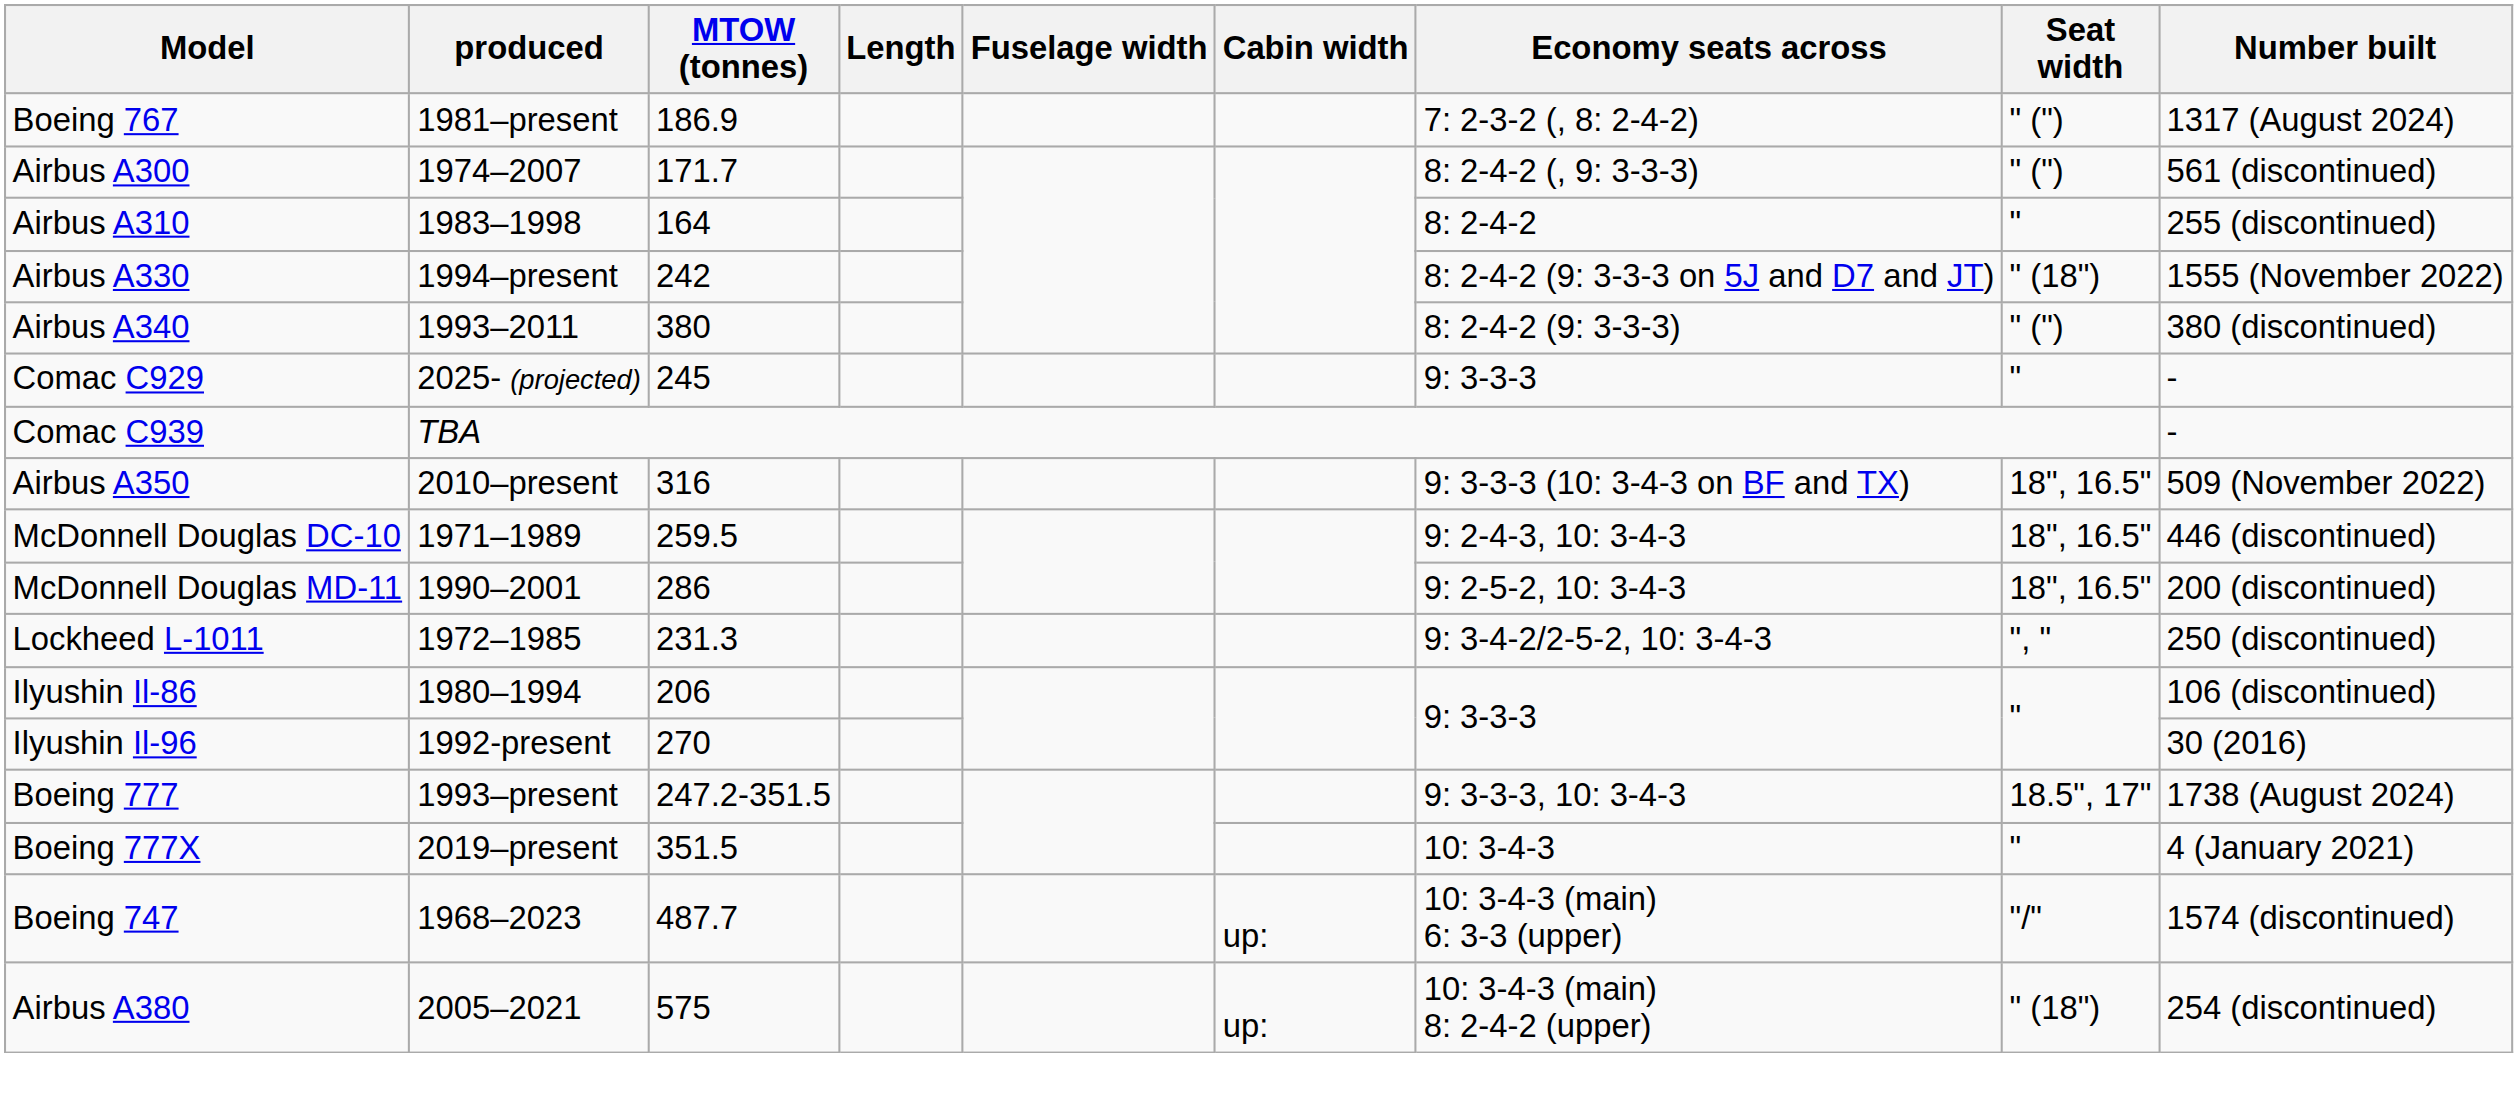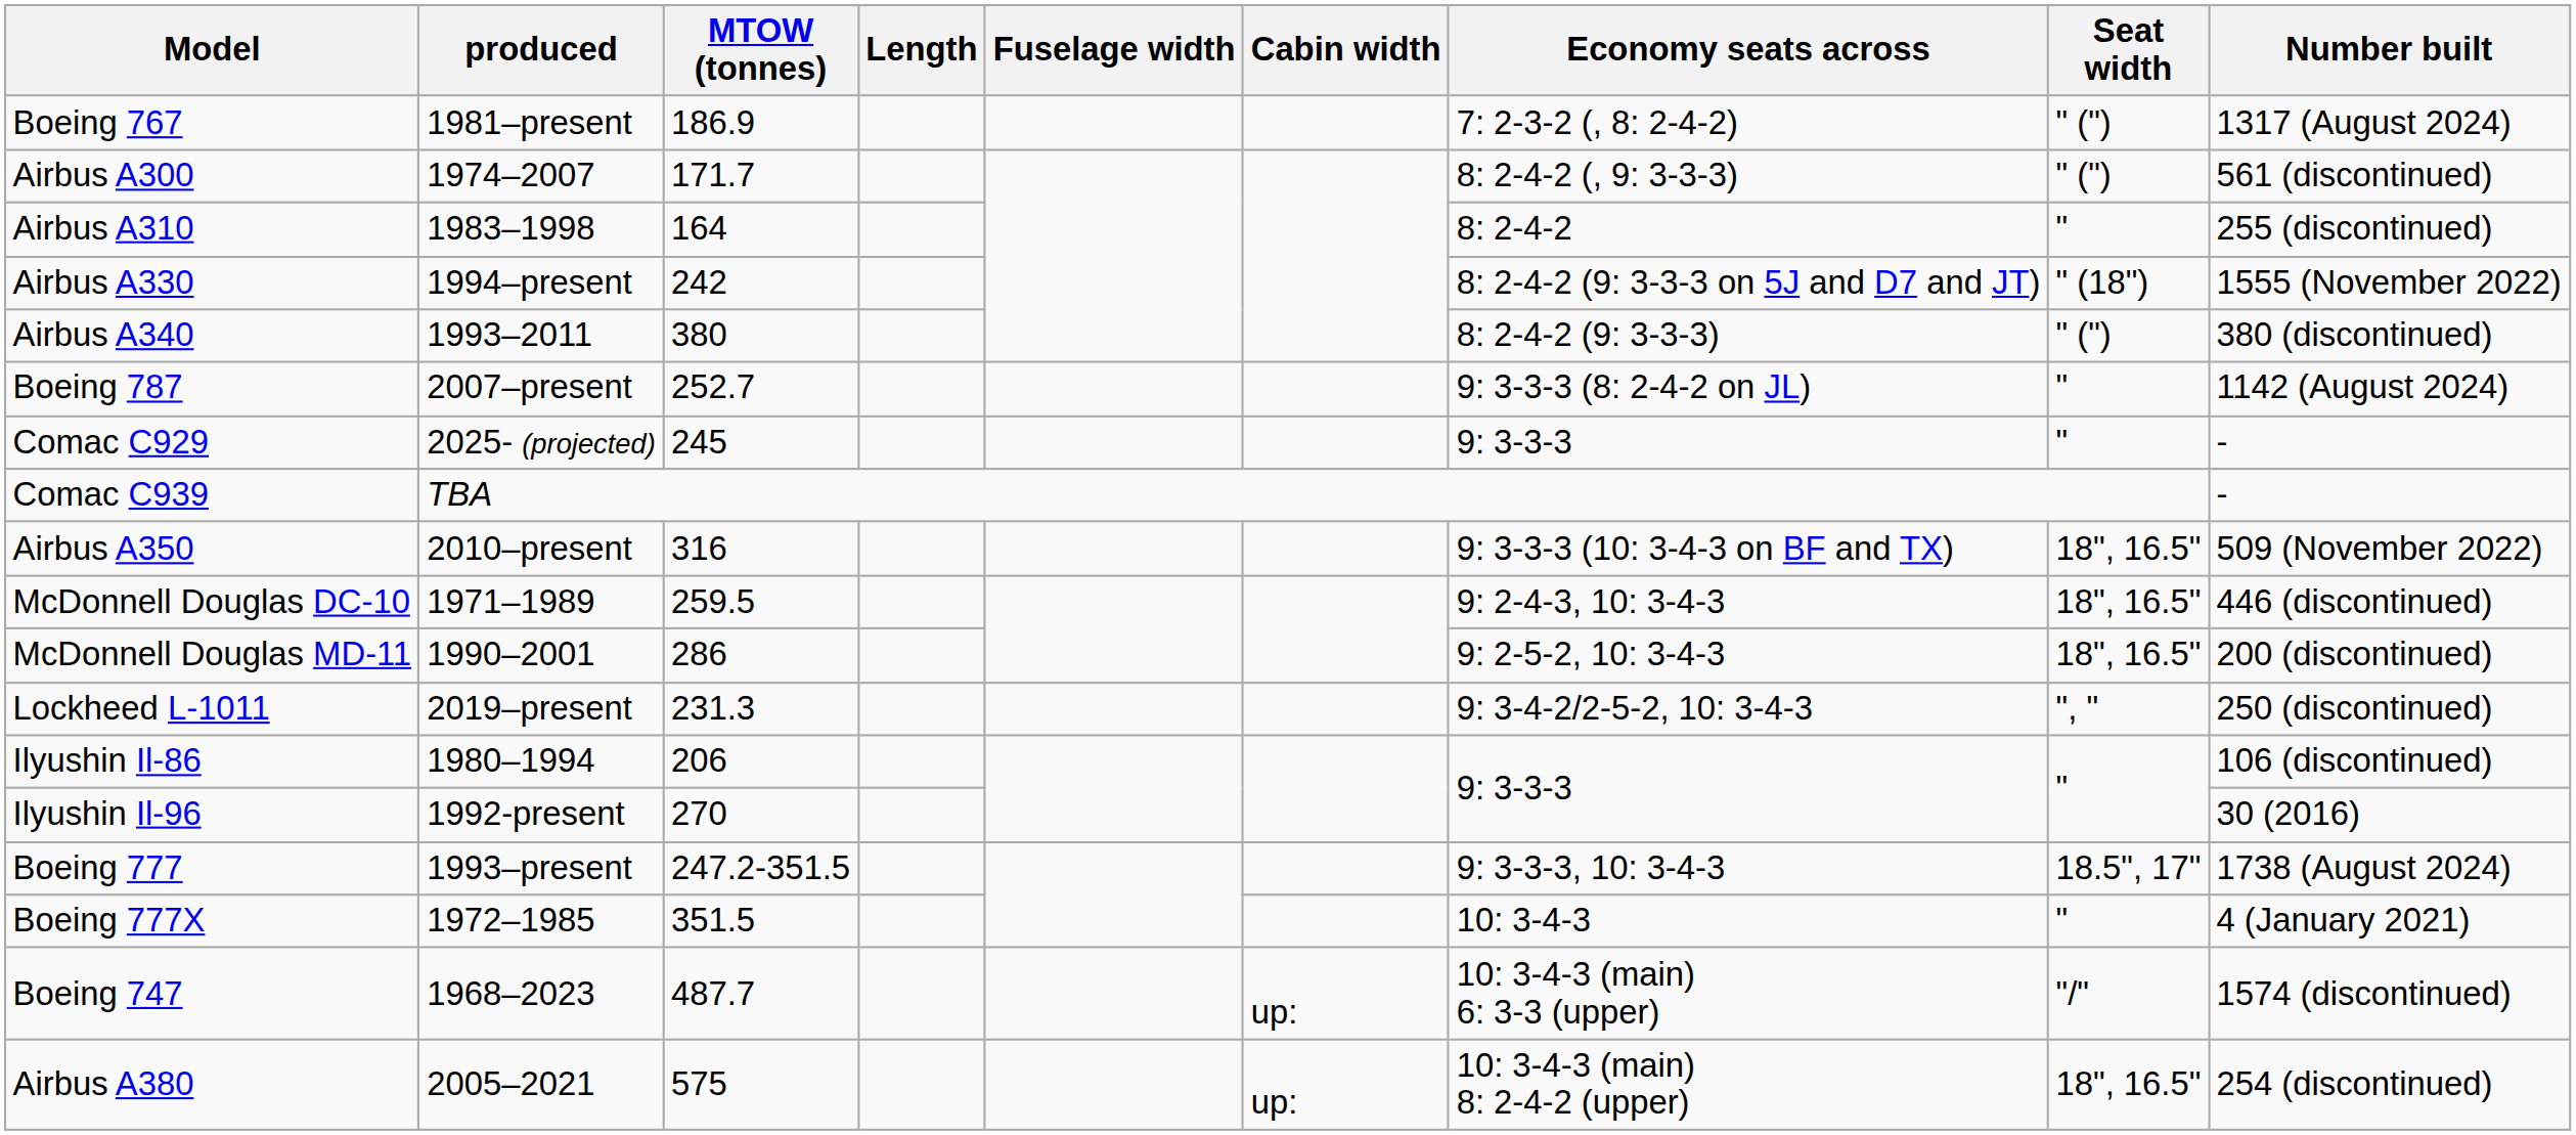 <table class="wikitable sortable">
 <tr>
 <th>Model</th>
 <th>produced</th>
 <th><a href='#'>MTOW</a><br>(tonnes)</th>
 <th>Length</th>
 <th>Fuselage width</th>
 <th>Cabin width</th>
 <th>Economy seats across</th>
 <th>Seat<br>width</th>
 <th>Number built</th>
 </tr>
 <tr>
 <td>Boeing <a href='#'>767</a></td>
 <td>1981–present</td>
 <td>186.9</td>
 <td></td>
 <td></td>
 <td></td>
 <td>7: 2-3-2 (, 8: 2-4-2)</td>
 <td>" (")</td>
 <td>1317 (August 2024)</td>
 </tr>
 <tr>
 <td>Airbus <a href='#'>A300</a></td>
 <td>1974–2007</td>
 <td>171.7</td>
 <td></td>
 <td rowspan="4"></td>
 <td rowspan="4"></td>
 <td>8: 2-4-2 (, 9: 3-3-3)</td>
 <td>" (")</td>
 <td>561 (discontinued)</td>
 </tr>
 <tr>
 <td>Airbus <a href='#'>A310</a></td>
 <td>1983–1998</td>
 <td>164</td>
 <td></td>
 <td>8: 2-4-2</td>
 <td>"</td>
 <td>255 (discontinued)</td>
 </tr>
 <tr>
 <td>Airbus <a href='#'>A330</a></td>
 <td>1994–present</td>
 <td>242</td>
 <td></td>
 <td>8: 2-4-2 (9: 3-3-3 on <a href='#'>5J</a> and <a href='#'>D7</a> and <a href='#'>JT</a>)</td>
 <td>" (18")</td>
 <td>1555 (November 2022)</td>
 </tr>
 <tr>
 <td>Airbus <a href='#'>A340</a></td>
 <td>1993–2011</td>
 <td>380</td>
 <td></td>
 <td>8: 2-4-2 (9: 3-3-3)</td>
 <td>" (")</td>
 <td>380 (discontinued)</td>
 </tr>
 <tr>
+<td>Boeing <a href='#'>787</a></td>
+<td>2007–present</td>
+<td>252.7</td>
+<td></td>
+<td></td>
+<td></td>
+<td>9: 3-3-3 (8: 2-4-2 on <a href='#'>JL</a>)</td>
+<td>"</td>
+<td>1142 (August 2024)</td>
+</tr>
+<tr>
 <td>Comac <a href='#'>C929</a></td>
 <td>2025- <em><small>(projected)</small></em></td>
 <td>245</td>
 <td></td>
 <td></td>
 <td></td>
 <td>9: 3-3-3</td>
 <td>"</td>
 <td>-</td>
 </tr>
 <tr>
 <td>Comac <a href='#'>C939</a></td>
 <td colspan="7"><em>TBA</em></td>
 <td>-</td>
 </tr>
 <tr>
 <td>Airbus <a href='#'>A350</a></td>
 <td>2010–present</td>
 <td>316</td>
 <td></td>
 <td></td>
 <td></td>
 <td>9: 3-3-3 (10: 3-4-3 on <a href='#'>BF</a> and <a href='#'>TX</a>)</td>
 <td>18", 16.5"</td>
 <td>509 (November 2022)</td>
 </tr>
 <tr>
 <td>McDonnell Douglas <a href='#'>DC-10</a></td>
 <td>1971–1989</td>
 <td>259.5</td>
 <td></td>
 <td rowspan="2"></td>
 <td rowspan="2"></td>
 <td>9: 2-4-3, 10: 3-4-3</td>
 <td>18", 16.5"</td>
 <td>446 (discontinued)</td>
 </tr>
 <tr>
 <td>McDonnell Douglas <a href='#'>MD-11</a></td>
 <td>1990–2001</td>
 <td>286</td>
 <td></td>
 <td>9: 2-5-2, 10: 3-4-3</td>
 <td>18", 16.5"</td>
 <td>200 (discontinued)</td>
 </tr>
 <tr>
 <td>Lockheed <a href='#'>L-1011</a></td>
-<td>1972–1985</td>
+<td>2019–present</td>
 <td>231.3</td>
 <td></td>
 <td></td>
 <td></td>
 <td>9: 3-4-2/2-5-2, 10: 3-4-3</td>
 <td>", "</td>
 <td>250 (discontinued)</td>
 </tr>
 <tr>
 <td>Ilyushin <a href='#'>Il-86</a></td>
 <td>1980–1994</td>
 <td>206</td>
 <td></td>
 <td rowspan="2"></td>
 <td rowspan="2"></td>
 <td rowspan=2>9: 3-3-3</td>
 <td rowspan=2>"</td>
 <td>106 (discontinued)</td>
 </tr>
 <tr>
 <td>Ilyushin <a href='#'>Il-96</a></td>
 <td>1992-present</td>
 <td>270</td>
 <td></td>
 <td>30 (2016)</td>
 </tr>
 <tr>
 <td>Boeing <a href='#'>777</a></td>
 <td>1993–present</td>
 <td>247.2-351.5</td>
 <td></td>
 <td rowspan="2"></td>
 <td></td>
 <td>9: 3-3-3, 10: 3-4-3</td>
 <td>18.5", 17"</td>
 <td>1738 (August 2024)</td>
 </tr>
 <tr>
 <td>Boeing <a href='#'>777X</a></td>
-<td>2019–present</td>
+<td>1972–1985</td>
 <td>351.5</td>
 <td></td>
 <td></td>
 <td>10: 3-4-3</td>
 <td>"</td>
 <td>4 (January 2021)</td>
 </tr>
 <tr>
 <td>Boeing <a href='#'>747</a></td>
 <td>1968–2023</td>
 <td>487.7</td>
 <td></td>
 <td></td>
 <td><br>up: </td>
 <td>10: 3-4-3 (main)<br>6: 3-3 (upper)</td>
 <td>"/"</td>
 <td>1574 (discontinued)</td>
 </tr>
 <tr>
 <td>Airbus <a href='#'>A380</a></td>
 <td>2005–2021</td>
 <td>575</td>
 <td></td>
 <td></td>
 <td><br>up: </td>
 <td>10: 3-4-3 (main)<br>8: 2-4-2 (upper)</td>
-<td>" (18")</td>
+<td>18", 16.5"</td>
 <td>254 (discontinued)</td>
 </tr>
 </table>
